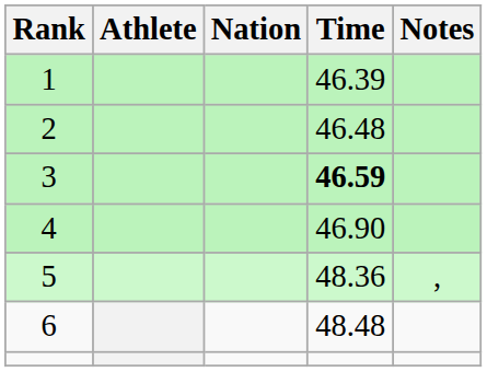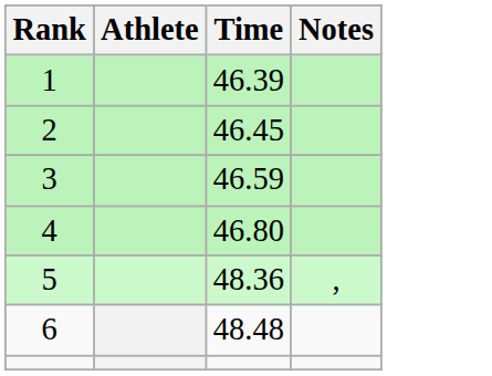 <table class="wikitable plainrowheaders sortable" style="text-align:center;">
 <tr>
 <th scope=col>Rank</th>
 <th scope=col>Athlete</th>
-<th scope=col>Nation</th>
 <th scope=col>Time</th>
 <th scope=col>Notes</th>
 </tr>
 <tr bgcolor=#bbf3bb>
 <td>1</td>
 <th scope=row style="background:#bbf3bb; text-align:left;"></th>
-<td align=left></td>
 <td>46.39</td>
 <td></td>
 </tr>
 <tr bgcolor=#bbf3bb>
 <td>2</td>
 <th scope=row style="background:#bbf3bb; text-align:left;"></th>
-<td align=left></td>
-<td>46.48</td>
+<td>46.45</td>
 <td></td>
 </tr>
 <tr bgcolor=#bbf3bb>
 <td>3</td>
 <th scope=row style="background:#bbf3bb; text-align:left;"></th>
-<td align=left></td>
-<td><strong>46.59</strong></td>
+<td>46.59</td>
 <td></td>
 </tr>
 <tr bgcolor=#bbf3bb>
 <td>4</td>
 <th scope=row style="background:#bbf3bb; text-align:left;"></th>
-<td align=left></td>
-<td>46.90</td>
+<td>46.80</td>
 <td></td>
 </tr>
 <tr bgcolor=#ccf9cc>
 <td>5</td>
 <th scope=row style="background:#ccf9cc; text-align:left;"></th>
-<td align=left></td>
 <td>48.36</td>
 <td>, </td>
 </tr>
 <tr>
 <td>6</td>
 <th scope=row style=text-align:left;></th>
-<td align=left></td>
 <td>48.48</td>
 <td></td>
 </tr>
 <tr>
 <td></td>
 <th scope=row style=text-align:left;></th>
-<td align=left></td>
 <td></td>
 <td></td>
 </tr>
 </table>
